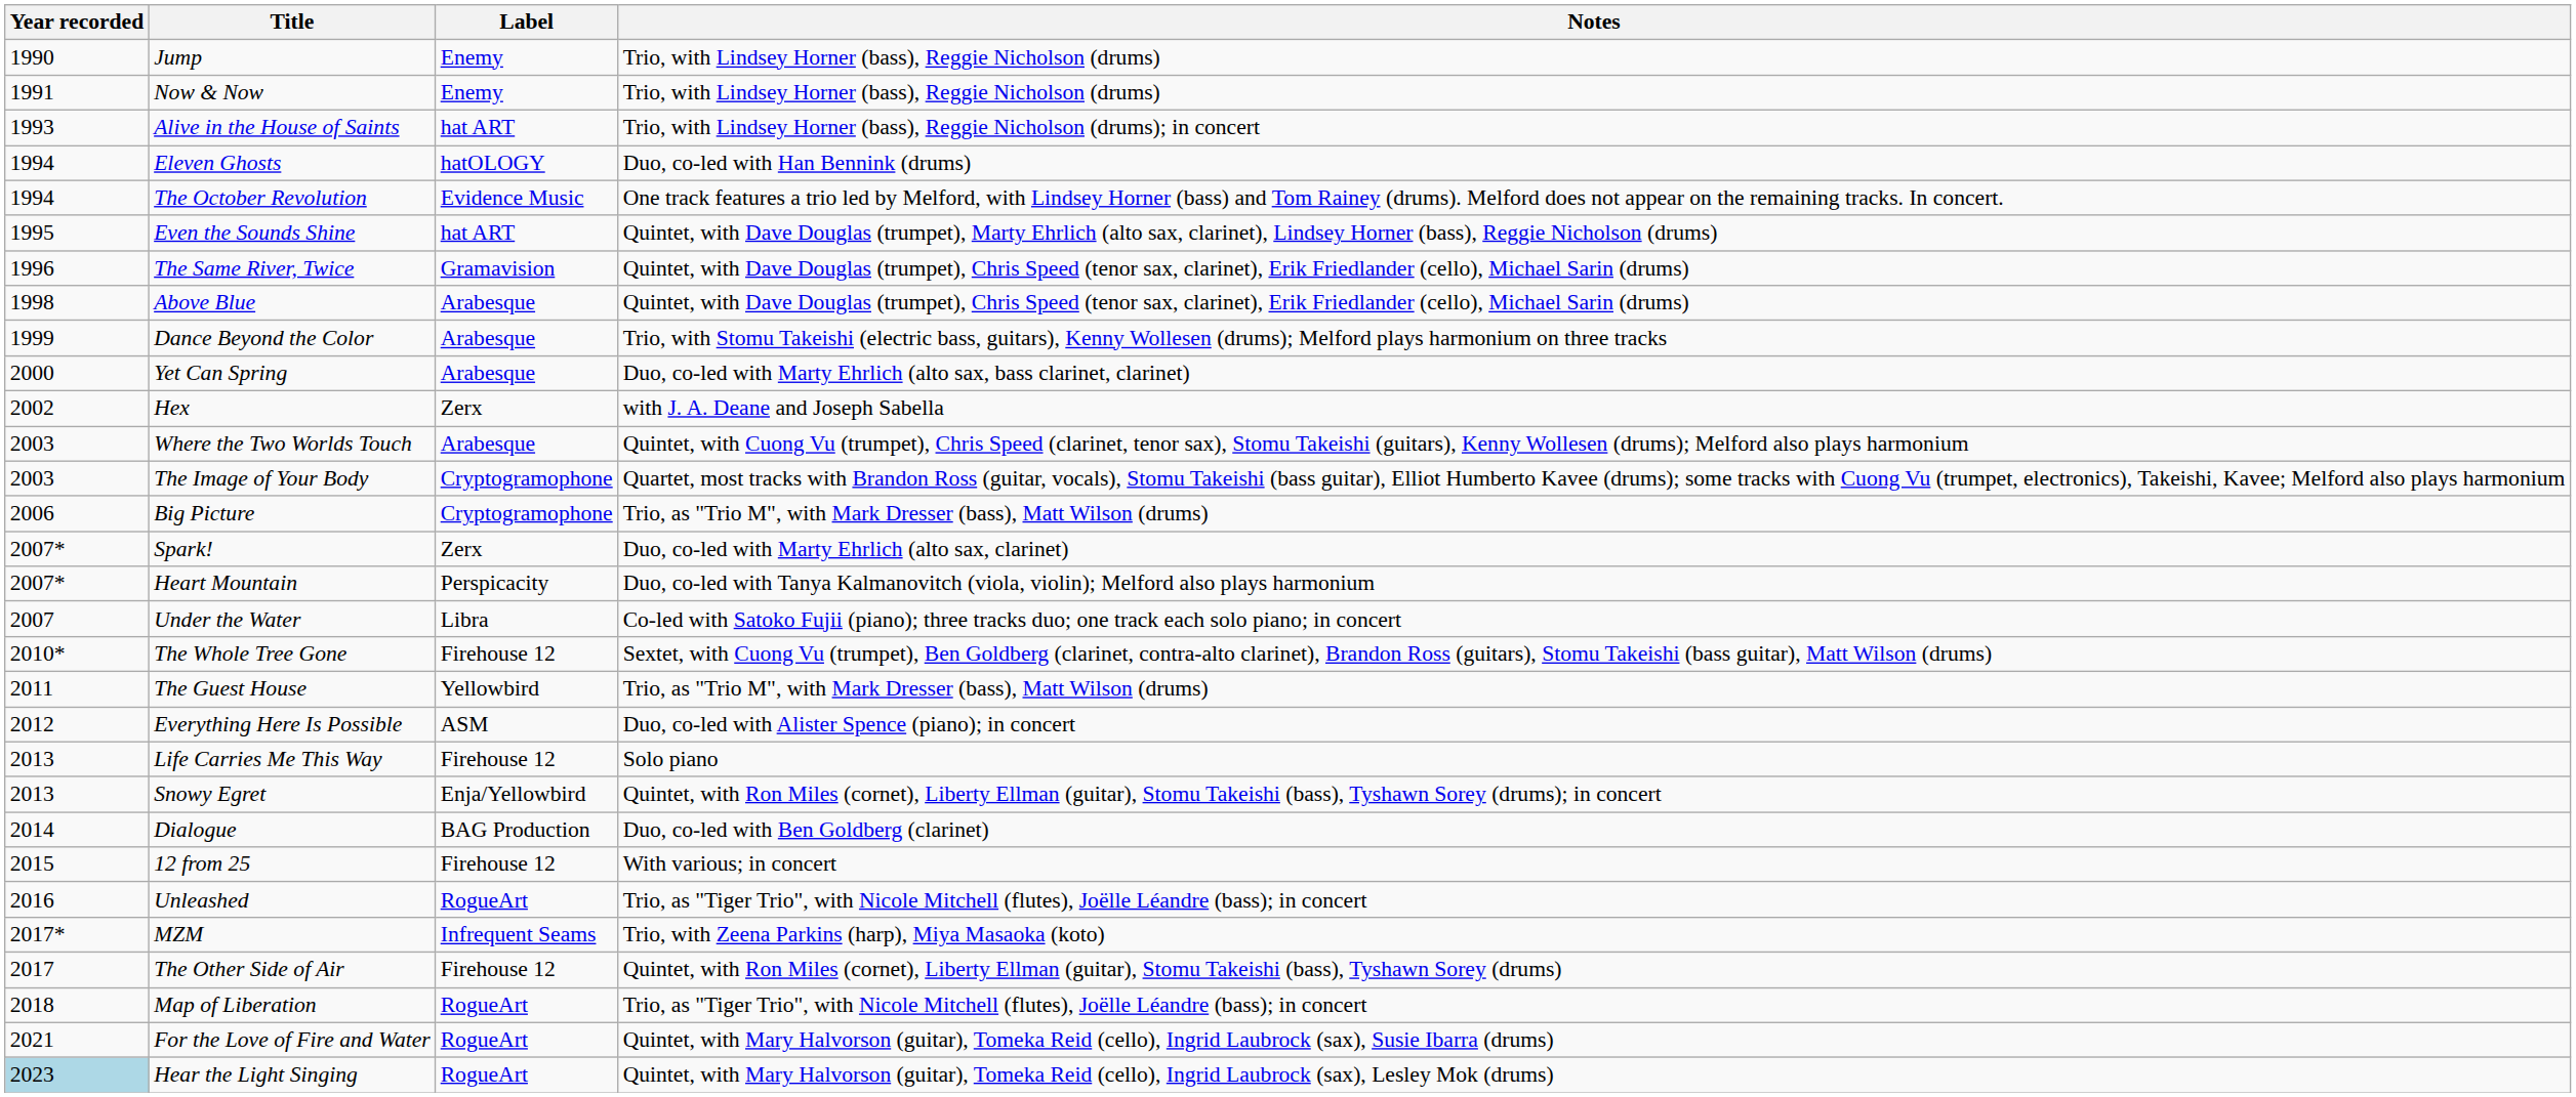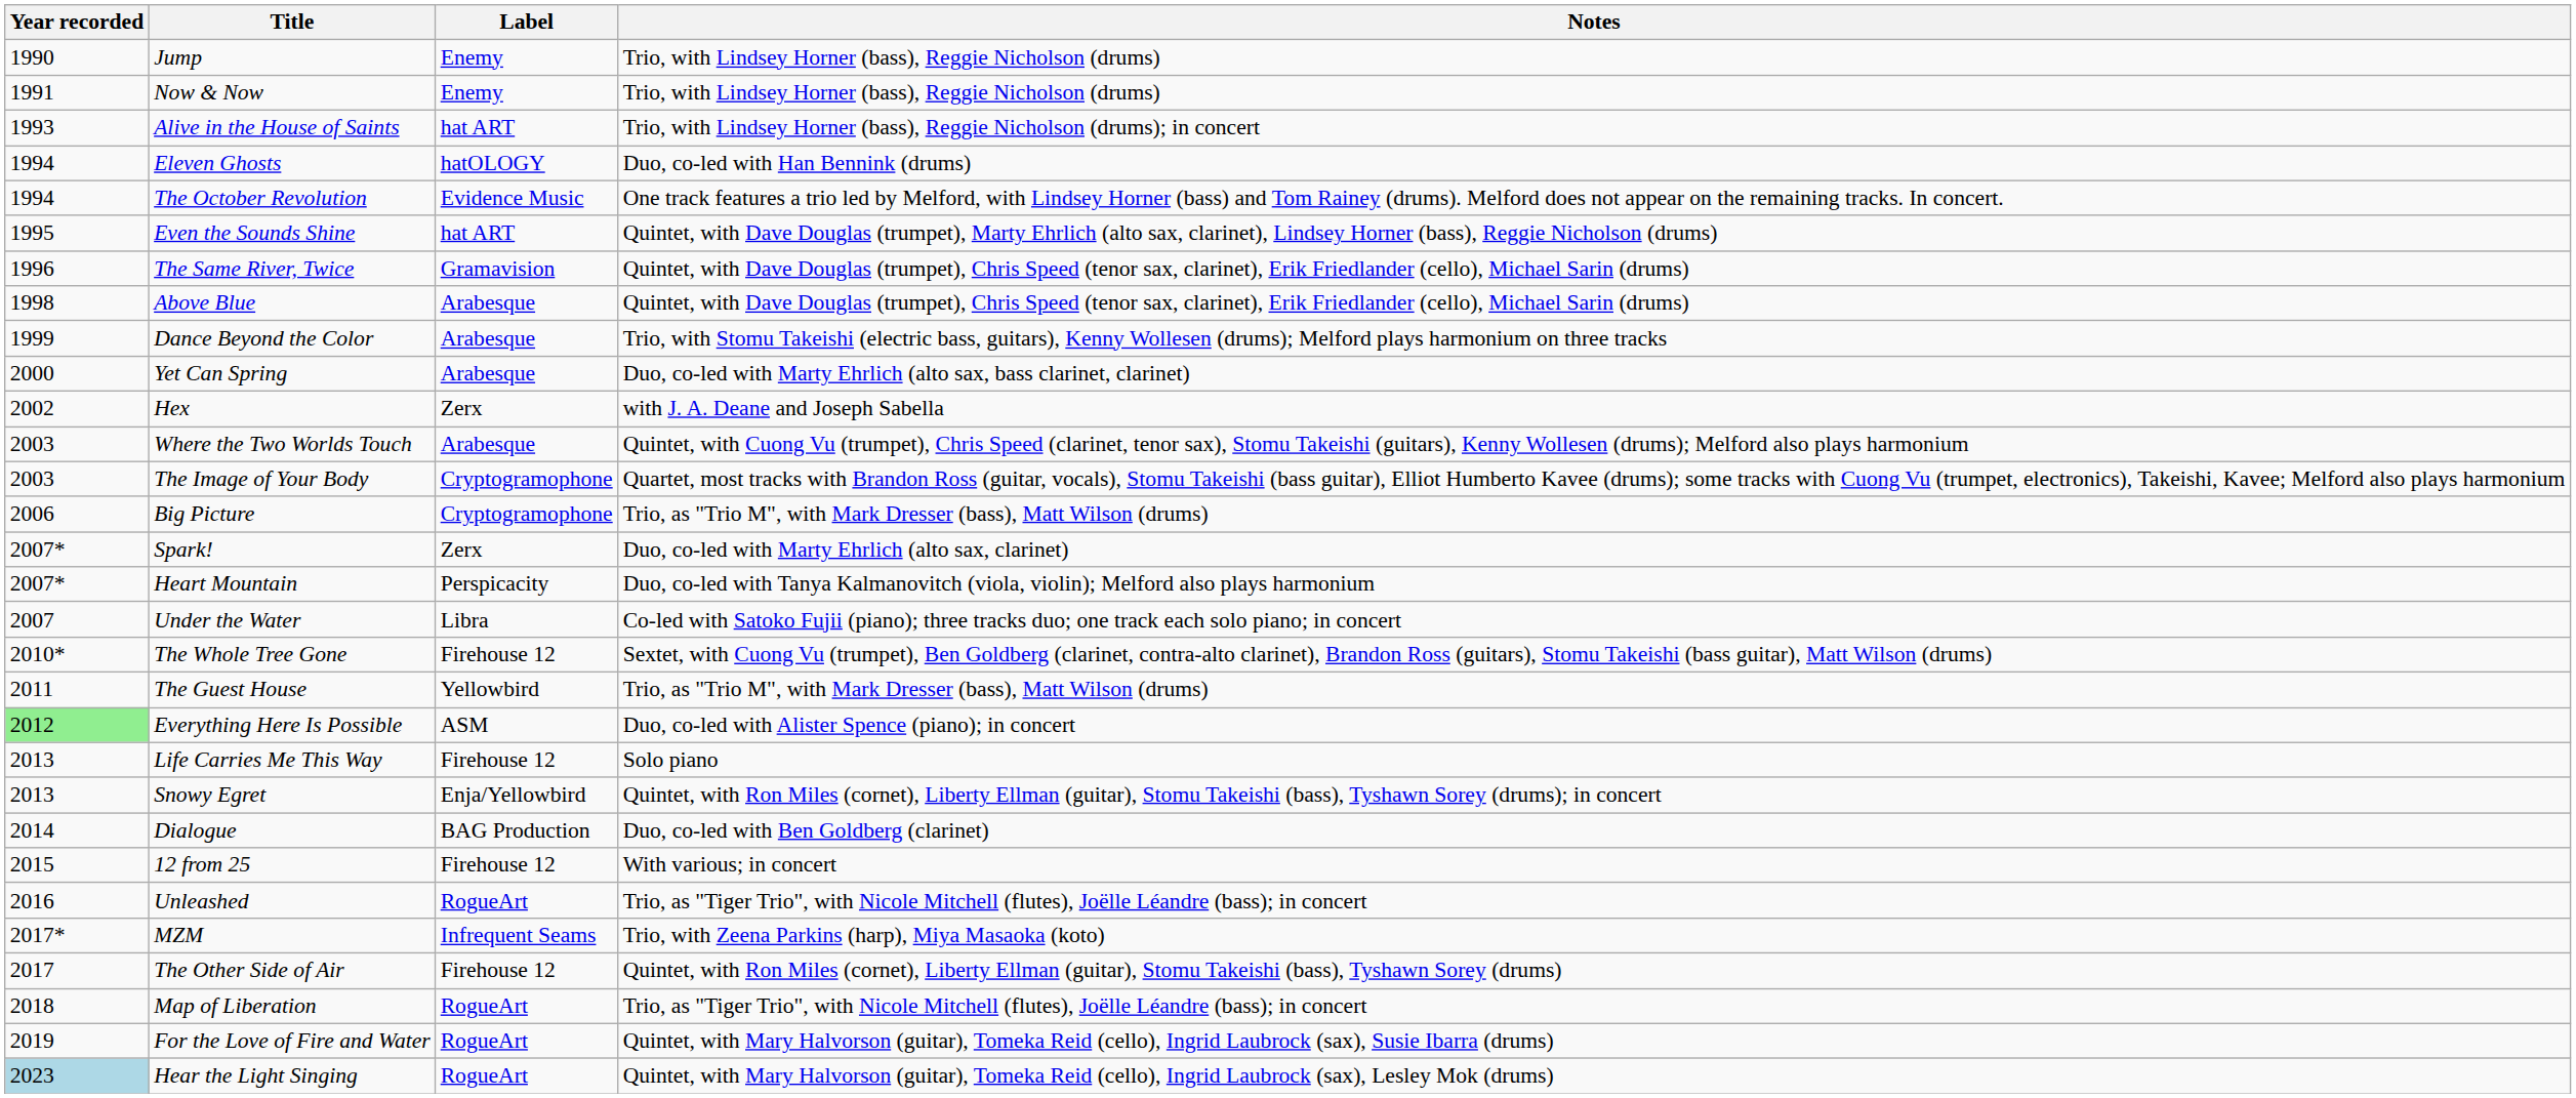 <table class="wikitable sortable">
 <tr>
 <th style="text-align:center;">Year recorded</th>
 <th>Title</th>
 <th>Label</th>
 <th>Notes</th>
 </tr>
 <tr>
 <td>1990</td>
 <td><em>Jump</em></td>
 <td><a href='#'>Enemy</a></td>
 <td>Trio, with <a href='#'>Lindsey Horner</a> (bass), <a href='#'>Reggie Nicholson</a> (drums)</td>
 </tr>
 <tr>
 <td>1991</td>
 <td><em>Now & Now</em></td>
 <td><a href='#'>Enemy</a></td>
 <td>Trio, with <a href='#'>Lindsey Horner</a> (bass), <a href='#'>Reggie Nicholson</a> (drums)</td>
 </tr>
 <tr>
 <td>1993</td>
 <td><em><a href='#'>Alive in the House of Saints</a></em></td>
 <td><a href='#'>hat ART</a></td>
 <td>Trio, with <a href='#'>Lindsey Horner</a> (bass), <a href='#'>Reggie Nicholson</a> (drums); in concert</td>
 </tr>
 <tr>
 <td>1994</td>
 <td><em><a href='#'>Eleven Ghosts</a></em></td>
 <td><a href='#'>hatOLOGY</a></td>
 <td>Duo, co-led with <a href='#'>Han Bennink</a> (drums)</td>
 </tr>
 <tr>
 <td>1994</td>
 <td><em><a href='#'>The October Revolution</a></em></td>
 <td><a href='#'>Evidence Music</a></td>
 <td>One track features a trio led by Melford, with <a href='#'>Lindsey Horner</a> (bass) and <a href='#'>Tom Rainey</a> (drums). Melford does not appear on the remaining tracks. In concert.</td>
 </tr>
 <tr>
 <td>1995</td>
 <td><em><a href='#'>Even the Sounds Shine</a></em></td>
 <td><a href='#'>hat ART</a></td>
 <td>Quintet, with <a href='#'>Dave Douglas</a> (trumpet), <a href='#'>Marty Ehrlich</a> (alto sax, clarinet), <a href='#'>Lindsey Horner</a> (bass), <a href='#'>Reggie Nicholson</a> (drums)</td>
 </tr>
 <tr>
 <td>1996</td>
 <td><em><a href='#'>The Same River, Twice</a></em></td>
 <td><a href='#'>Gramavision</a></td>
 <td>Quintet, with <a href='#'>Dave Douglas</a> (trumpet), <a href='#'>Chris Speed</a> (tenor sax, clarinet), <a href='#'>Erik Friedlander</a> (cello), <a href='#'>Michael Sarin</a> (drums)</td>
 </tr>
 <tr>
 <td>1998</td>
 <td><em><a href='#'>Above Blue</a></em></td>
 <td><a href='#'>Arabesque</a></td>
 <td>Quintet, with <a href='#'>Dave Douglas</a> (trumpet), <a href='#'>Chris Speed</a> (tenor sax, clarinet), <a href='#'>Erik Friedlander</a> (cello), <a href='#'>Michael Sarin</a> (drums)</td>
 </tr>
 <tr>
 <td>1999</td>
 <td><em>Dance Beyond the Color</em></td>
 <td><a href='#'>Arabesque</a></td>
 <td>Trio, with <a href='#'>Stomu Takeishi</a> (electric bass, guitars), <a href='#'>Kenny Wollesen</a> (drums); Melford plays harmonium on three tracks</td>
 </tr>
 <tr>
 <td>2000</td>
 <td><em>Yet Can Spring</em></td>
 <td><a href='#'>Arabesque</a></td>
 <td>Duo, co-led with <a href='#'>Marty Ehrlich</a> (alto sax, bass clarinet, clarinet)</td>
 </tr>
 <tr>
 <td>2002</td>
 <td><em>Hex</em></td>
 <td>Zerx</td>
 <td>with <a href='#'>J. A. Deane</a> and Joseph Sabella</td>
 </tr>
 <tr>
 <td>2003</td>
 <td><em>Where the Two Worlds Touch</em></td>
 <td><a href='#'>Arabesque</a></td>
 <td>Quintet, with <a href='#'>Cuong Vu</a> (trumpet), <a href='#'>Chris Speed</a> (clarinet, tenor sax), <a href='#'>Stomu Takeishi</a> (guitars), <a href='#'>Kenny Wollesen</a> (drums); Melford also plays harmonium</td>
 </tr>
 <tr>
 <td>2003</td>
 <td><em>The Image of Your Body</em></td>
 <td><a href='#'>Cryptogramophone</a></td>
 <td>Quartet, most tracks with <a href='#'>Brandon Ross</a> (guitar, vocals), <a href='#'>Stomu Takeishi</a> (bass guitar), Elliot Humberto Kavee (drums); some tracks with <a href='#'>Cuong Vu</a> (trumpet, electronics), Takeishi, Kavee; Melford also plays harmonium</td>
 </tr>
 <tr>
 <td>2006</td>
 <td><em>Big Picture</em></td>
 <td><a href='#'>Cryptogramophone</a></td>
 <td>Trio, as "Trio M", with <a href='#'>Mark Dresser</a> (bass), <a href='#'>Matt Wilson</a> (drums)</td>
 </tr>
 <tr>
 <td>2007*</td>
 <td><em>Spark!</em></td>
 <td>Zerx</td>
 <td>Duo, co-led with <a href='#'>Marty Ehrlich</a> (alto sax, clarinet)</td>
 </tr>
 <tr>
 <td>2007*</td>
 <td><em>Heart Mountain</em></td>
 <td>Perspicacity</td>
 <td>Duo, co-led with Tanya Kalmanovitch (viola, violin); Melford also plays harmonium</td>
 </tr>
 <tr>
 <td>2007</td>
 <td><em>Under the Water</em></td>
 <td>Libra</td>
 <td>Co-led with <a href='#'>Satoko Fujii</a> (piano); three tracks duo; one track each solo piano; in concert</td>
 </tr>
 <tr>
 <td>2010*</td>
 <td><em>The Whole Tree Gone</em></td>
 <td>Firehouse 12</td>
 <td>Sextet, with <a href='#'>Cuong Vu</a> (trumpet), <a href='#'>Ben Goldberg</a> (clarinet, contra-alto clarinet), <a href='#'>Brandon Ross</a> (guitars), <a href='#'>Stomu Takeishi</a> (bass guitar), <a href='#'>Matt Wilson</a> (drums)</td>
 </tr>
 <tr>
 <td>2011</td>
 <td><em>The Guest House</em></td>
 <td>Yellowbird</td>
 <td>Trio, as "Trio M", with <a href='#'>Mark Dresser</a> (bass), <a href='#'>Matt Wilson</a> (drums)</td>
 </tr>
 <tr>
-<td>2012</td>
+<td style="background: lightgreen;">2012</td>
 <td><em>Everything Here Is Possible</em></td>
 <td>ASM</td>
 <td>Duo, co-led with <a href='#'>Alister Spence</a> (piano); in concert</td>
 </tr>
 <tr>
 <td>2013</td>
 <td><em>Life Carries Me This Way</em></td>
 <td>Firehouse 12</td>
 <td>Solo piano</td>
 </tr>
 <tr>
 <td>2013</td>
 <td><em>Snowy Egret</em></td>
 <td>Enja/Yellowbird</td>
 <td>Quintet, with <a href='#'>Ron Miles</a> (cornet), <a href='#'>Liberty Ellman</a> (guitar), <a href='#'>Stomu Takeishi</a> (bass), <a href='#'>Tyshawn Sorey</a> (drums); in concert</td>
 </tr>
 <tr>
 <td>2014</td>
 <td><em>Dialogue</em></td>
 <td>BAG Production</td>
 <td>Duo, co-led with <a href='#'>Ben Goldberg</a> (clarinet)</td>
 </tr>
 <tr>
 <td>2015</td>
 <td><em>12 from 25</em></td>
 <td>Firehouse 12</td>
 <td>With various; in concert</td>
 </tr>
 <tr>
 <td>2016</td>
 <td><em>Unleashed</em></td>
 <td><a href='#'>RogueArt</a></td>
 <td>Trio, as "Tiger Trio", with <a href='#'>Nicole Mitchell</a> (flutes), <a href='#'>Joëlle Léandre</a> (bass); in concert</td>
 </tr>
 <tr>
 <td>2017*</td>
 <td><em>MZM</em></td>
 <td><a href='#'>Infrequent Seams</a></td>
 <td>Trio, with <a href='#'>Zeena Parkins</a> (harp), <a href='#'>Miya Masaoka</a> (koto)</td>
 </tr>
 <tr>
 <td>2017</td>
 <td><em>The Other Side of Air</em></td>
 <td>Firehouse 12</td>
 <td>Quintet, with <a href='#'>Ron Miles</a> (cornet), <a href='#'>Liberty Ellman</a> (guitar), <a href='#'>Stomu Takeishi</a> (bass), <a href='#'>Tyshawn Sorey</a> (drums)</td>
 </tr>
 <tr>
 <td>2018</td>
 <td><em>Map of Liberation</em></td>
 <td><a href='#'>RogueArt</a></td>
 <td>Trio, as "Tiger Trio", with <a href='#'>Nicole Mitchell</a> (flutes), <a href='#'>Joëlle Léandre</a> (bass); in concert</td>
 </tr>
 <tr>
-<td>2021</td>
+<td>2019</td>
 <td><em>For the Love of Fire and Water</em></td>
 <td><a href='#'>RogueArt</a></td>
 <td>Quintet, with <a href='#'>Mary Halvorson</a> (guitar), <a href='#'>Tomeka Reid</a> (cello), <a href='#'>Ingrid Laubrock</a> (sax), <a href='#'>Susie Ibarra</a> (drums)</td>
 </tr>
 <tr>
 <td style="background: lightblue;">2023</td>
 <td><em>Hear the Light Singing</em></td>
 <td><a href='#'>RogueArt</a></td>
 <td>Quintet, with <a href='#'>Mary Halvorson</a> (guitar), <a href='#'>Tomeka Reid</a> (cello), <a href='#'>Ingrid Laubrock</a> (sax), Lesley Mok (drums)</td>
 </tr>
 </table>
